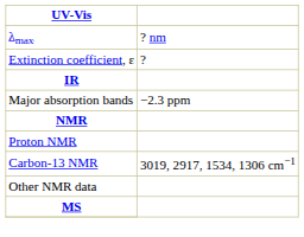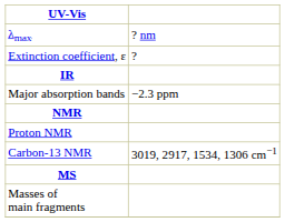 <table border="1" cellspacing="0" cellpadding="3" style="margin: 0 0 0 0.5em; background: #FFFFFF; border-collapse: collapse; border-color: #C0C090;">
 <tr>
 <th><a href='#'>UV-Vis</a></th>
 </tr>
 <tr>
 <td><a href='#'>λ<sub>max</sub></a></td>
 <td>? <a href='#'>nm</a></td>
 </tr>
 <tr>
 <td><a href='#'>Extinction coefficient</a>, ε</td>
 <td>?</td>
 </tr>
 <tr>
 <th><a href='#'>IR</a></th>
 </tr>
 <tr>
 <td>Major absorption bands</td>
 <td>−2.3 ppm</td>
 </tr>
 <tr>
 <th><a href='#'>NMR</a></th>
 </tr>
 <tr>
 <td><a href='#'>Proton NMR</a> </td>
 <td> </td>
 </tr>
 <tr>
 <td><a href='#'>Carbon-13 NMR</a> </td>
 <td>3019, 2917, 1534, 1306 cm<sup>−1</sup></td>
 </tr>
 <tr>
-<td>Other NMR data </td>
-<td> </td>
+<th><a href='#'>MS</a></th>
 </tr>
 <tr>
-<th><a href='#'>MS</a></th>
+<td>Masses of <br>main fragments</td>
+<td>  </td>
 </tr>
 <tr>
 </tr>
 </table>
